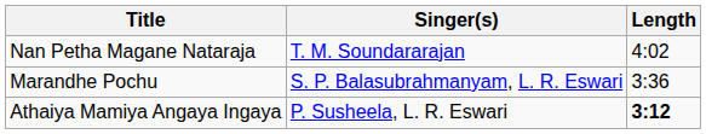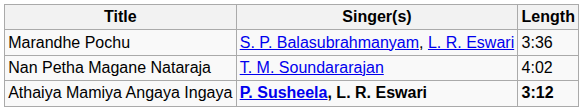 <table class="wikitable">
 <tr>
 <th>Title</th>
 <th>Singer(s)</th>
 <th>Length</th>
 </tr>
 <tr>
+<td>Marandhe Pochu</td>
+<td><a href='#'>S. P. Balasubrahmanyam</a>, <a href='#'>L. R. Eswari</a></td>
+<td>3:36</td>
+</tr>
+<tr>
 <td>Nan Petha Magane Nataraja</td>
 <td><a href='#'>T. M. Soundararajan</a></td>
 <td>4:02</td>
 </tr>
 <tr>
-<td>Marandhe Pochu</td>
-<td><a href='#'>S. P. Balasubrahmanyam</a>, <a href='#'>L. R. Eswari</a></td>
-<td>3:36</td>
-</tr>
-<tr>
 <td>Athaiya Mamiya Angaya Ingaya</td>
-<td><a href='#'>P. Susheela</a>, L. R. Eswari</td>
+<td><strong><a href='#'>P. Susheela</a>, L. R. Eswari</strong></td>
 <td><strong>3:12</strong></td>
 </tr>
 </table>
